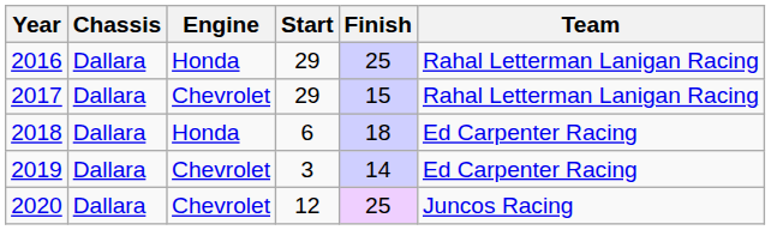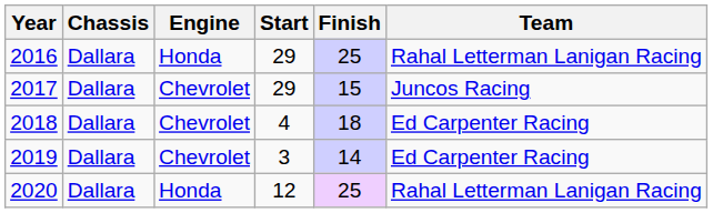 <table class="wikitable" style="font-size: 90%;">
 <tr>
 <th>Year</th>
 <th>Chassis</th>
 <th>Engine</th>
 <th>Start</th>
 <th>Finish</th>
 <th>Team</th>
 </tr>
 <tr>
 <td><a href='#'>2016</a></td>
 <td><a href='#'>Dallara</a></td>
 <td><a href='#'>Honda</a></td>
 <td style="text-align:center;">29</td>
 <td style="text-align:center; background:#CFCFFF;">25</td>
 <td nowrap><a href='#'>Rahal Letterman Lanigan Racing</a></td>
 </tr>
 <tr>
 <td><a href='#'>2017</a></td>
 <td><a href='#'>Dallara</a></td>
 <td><a href='#'>Chevrolet</a></td>
 <td style="text-align:center;">29</td>
 <td style="text-align:center; background:#CFCFFF;">15</td>
-<td><a href='#'>Rahal Letterman Lanigan Racing</a></td>
+<td><a href='#'>Juncos Racing</a></td>
 </tr>
 <tr>
 <td><a href='#'>2018</a></td>
 <td><a href='#'>Dallara</a></td>
-<td><a href='#'>Honda</a></td>
-<td style="text-align:center;">6</td>
+<td><a href='#'>Chevrolet</a></td>
+<td style="text-align:center;">4</td>
 <td style="text-align:center; background:#CFCFFF;">18</td>
 <td><a href='#'>Ed Carpenter Racing</a></td>
 </tr>
 <tr>
 <td><a href='#'>2019</a></td>
 <td><a href='#'>Dallara</a></td>
 <td><a href='#'>Chevrolet</a></td>
 <td style="text-align:center;">3</td>
 <td style="text-align:center; background:#CFCFFF;">14</td>
 <td><a href='#'>Ed Carpenter Racing</a></td>
 </tr>
 <tr>
 <td><a href='#'>2020</a></td>
 <td><a href='#'>Dallara</a></td>
-<td><a href='#'>Chevrolet</a></td>
+<td><a href='#'>Honda</a></td>
 <td style="text-align:center;">12</td>
 <td style="text-align:center; background:#EFCFFF;">25</td>
-<td><a href='#'>Juncos Racing</a></td>
+<td><a href='#'>Rahal Letterman Lanigan Racing</a></td>
 </tr>
 </table>
